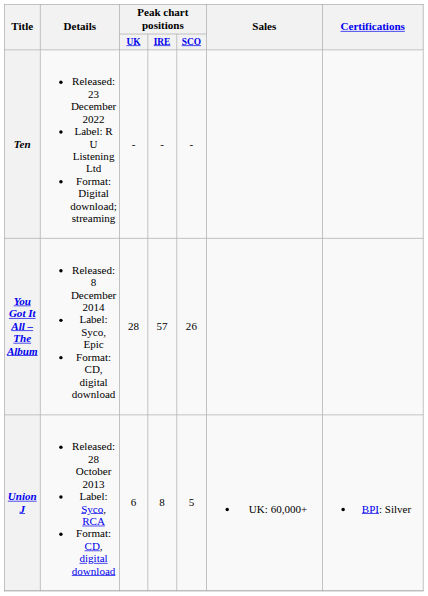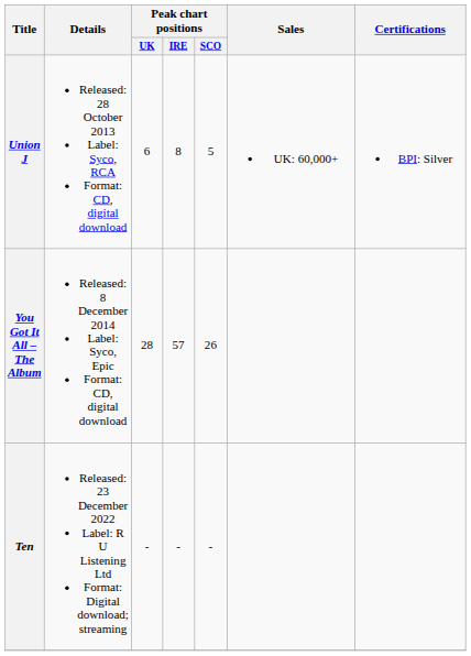 <table class="wikitable plainrowheaders" style="text-align:center;">
 <tr>
 <th scope="col" rowspan="2">Title</th>
 <th scope="col" rowspan="2">Details</th>
 <th scope="col" colspan="3">Peak chart positions</th>
 <th scope="col" rowspan="2" style="width:12em;">Sales</th>
 <th scope="col" rowspan="2" style="width:10em;"><a href='#'>Certifications</a></th>
 </tr>
 <tr>
 <th scope="col" style="width:3em;font-size:85%;"><a href='#'>UK</a><br></th>
 <th scope="col" style="width:3em;font-size:85%;"><a href='#'>IRE</a><br></th>
 <th scope="col" style="width:3em;font-size:85%;"><a href='#'>SCO</a><br></th>
 </tr>
 <tr>
-<th scope="row"><em>Ten</em></th>
-<td><br><ul><li>Released: 23 December 2022</li><li>Label: R U Listening Ltd</li><li>Format: Digital download; streaming</li></ul></td>
-<td>-</td>
-<td>-</td>
-<td>-</td>
-<td></td>
-<td></td>
+<th scope="row"><em><a href='#'>Union J</a></em></th>
+<td><br><ul><li>Released: 28 October 2013</li><li>Label: <a href='#'>Syco</a>, <a href='#'>RCA</a></li><li>Format: <a href='#'>CD</a>, <a href='#'>digital download</a></li></ul></td>
+<td>6</td>
+<td>8</td>
+<td>5</td>
+<td><br><ul><li>UK: 60,000+</li></ul></td>
+<td><br><ul><li><a href='#'>BPI</a>: Silver</li></ul></td>
 </tr>
 <tr>
 <th scope="row"><em><a href='#'>You Got It All – The Album</a></em></th>
 <td><br><ul><li>Released: 8 December 2014</li><li>Label: Syco, Epic</li><li>Format: CD, digital download</li></ul></td>
 <td>28</td>
 <td>57</td>
 <td>26</td>
 <td></td>
 <td></td>
 </tr>
 <tr>
-<th scope="row"><em><a href='#'>Union J</a></em></th>
-<td><br><ul><li>Released: 28 October 2013</li><li>Label: <a href='#'>Syco</a>, <a href='#'>RCA</a></li><li>Format: <a href='#'>CD</a>, <a href='#'>digital download</a></li></ul></td>
-<td>6</td>
-<td>8</td>
-<td>5</td>
-<td><br><ul><li>UK: 60,000+</li></ul></td>
-<td><br><ul><li><a href='#'>BPI</a>: Silver</li></ul></td>
+<th scope="row"><em>Ten</em></th>
+<td><br><ul><li>Released: 23 December 2022</li><li>Label: R U Listening Ltd</li><li>Format: Digital download; streaming</li></ul></td>
+<td>-</td>
+<td>-</td>
+<td>-</td>
+<td></td>
+<td></td>
 </tr>
 <tr>
 </tr>
 </table>
